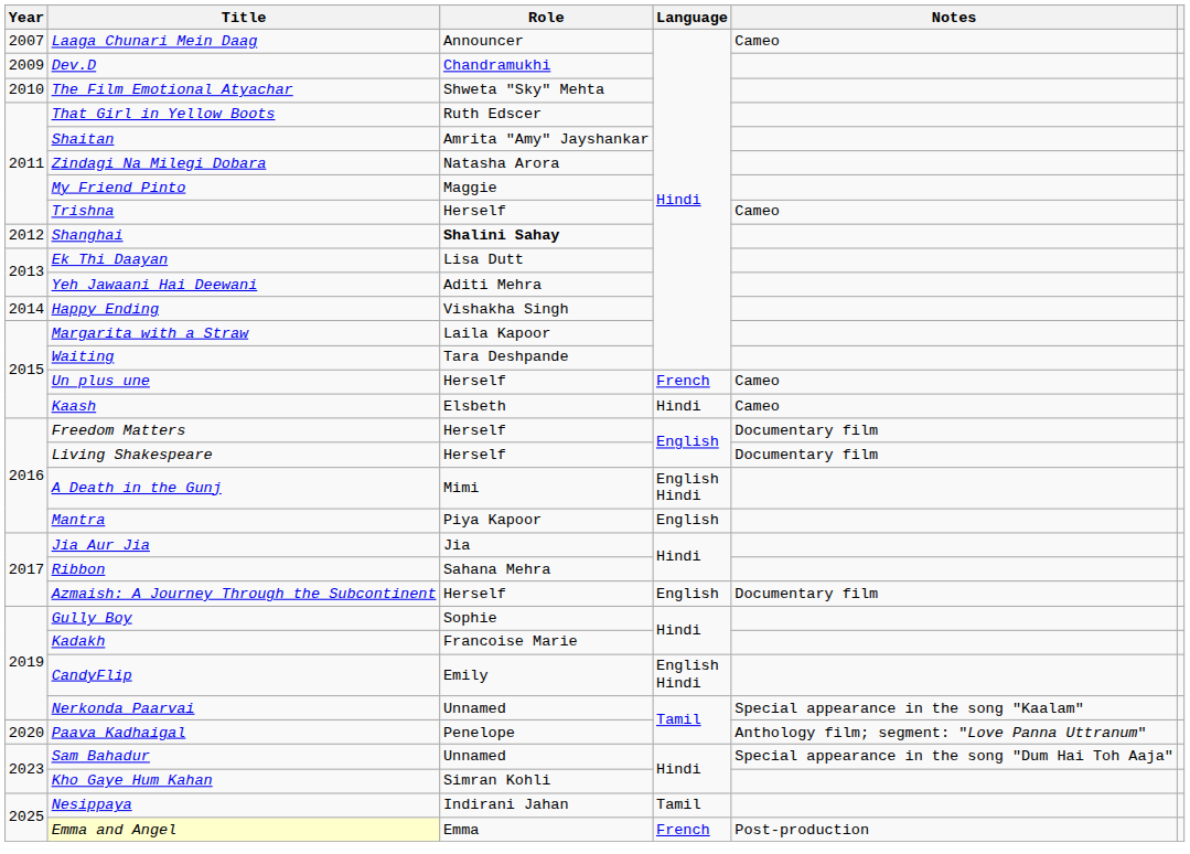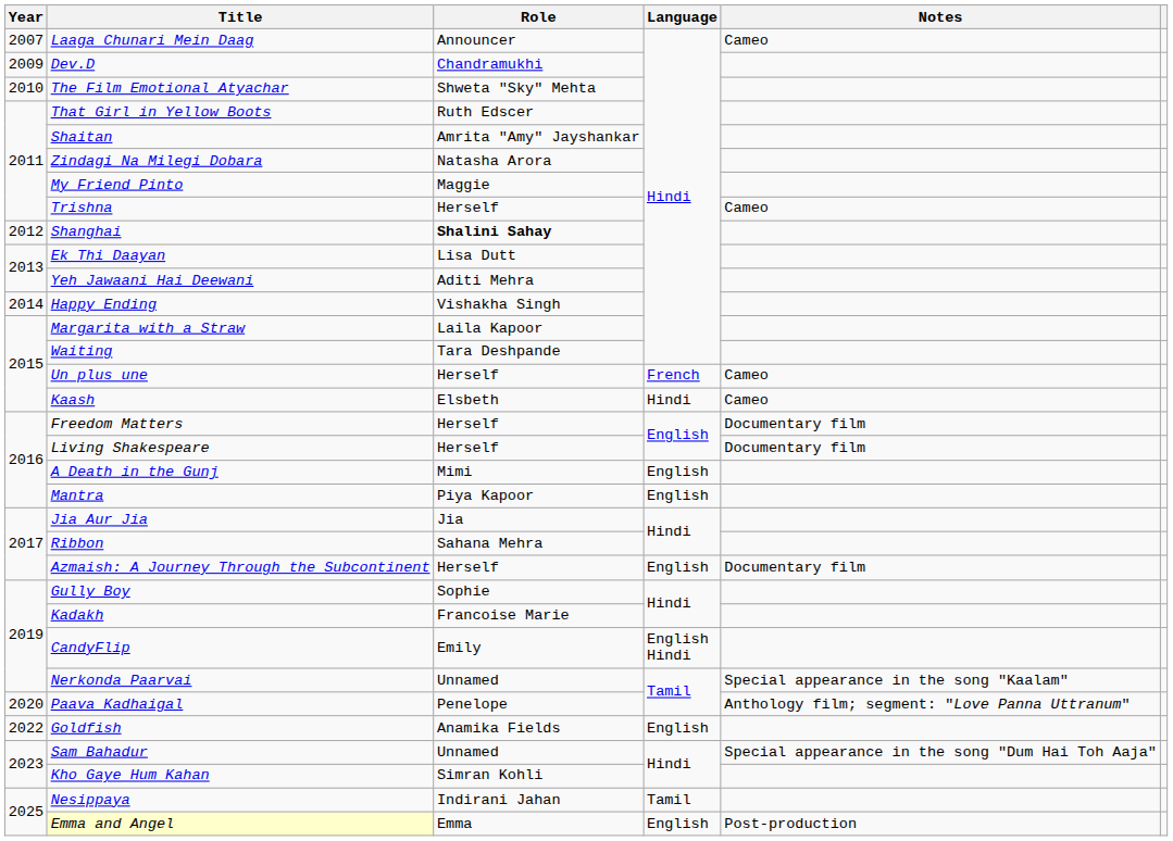 <table class="wikitable sortable plainrowheaders">
 <tr style="background:#ccc; text-align:center;">
 <th scope="col">Year</th>
 <th scope="col">Title</th>
 <th scope="col">Role</th>
 <th scope="col">Language</th>
 <th scope="col" class="unsortable">Notes</th>
 <th scope="col" class="unsortable"></th>
 </tr>
 <tr>
 <td>2007</td>
 <td scope="row"><em><a href='#'>Laaga Chunari Mein Daag</a></em></td>
 <td>Announcer</td>
 <td rowspan="14"><a href='#'>Hindi</a></td>
 <td>Cameo</td>
 <td></td>
 </tr>
 <tr>
 <td>2009</td>
 <td scope="row"><em><a href='#'>Dev.D</a></em></td>
 <td><a href='#'>Chandramukhi</a></td>
 <td></td>
 <td></td>
 </tr>
 <tr>
 <td>2010</td>
 <td scope="row"><em><a href='#'>The Film Emotional Atyachar</a></em></td>
 <td>Shweta "Sky" Mehta</td>
 <td></td>
 <td></td>
 </tr>
 <tr>
 <td rowspan=5>2011</td>
 <td scope="row"><em><a href='#'>That Girl in Yellow Boots</a></em></td>
 <td>Ruth Edscer</td>
 <td></td>
 <td></td>
 </tr>
 <tr>
 <td scope="row"><em><a href='#'>Shaitan</a></em></td>
 <td>Amrita "Amy" Jayshankar</td>
 <td></td>
 <td></td>
 </tr>
 <tr>
 <td scope="row"><em><a href='#'>Zindagi Na Milegi Dobara</a></em></td>
 <td>Natasha Arora</td>
 <td></td>
 <td></td>
 </tr>
 <tr>
 <td scope="row"><em><a href='#'>My Friend Pinto</a></em></td>
 <td>Maggie</td>
 <td></td>
 <td></td>
 </tr>
 <tr>
 <td scope="row"><em><a href='#'>Trishna</a></em></td>
 <td>Herself</td>
 <td>Cameo</td>
 <td></td>
 </tr>
 <tr>
 <td>2012</td>
 <td scope="row"><em><a href='#'>Shanghai</a></em></td>
 <td><strong>Shalini Sahay</strong></td>
 <td></td>
 <td></td>
 </tr>
 <tr>
 <td rowspan=2>2013</td>
 <td scope="row"><em><a href='#'>Ek Thi Daayan</a></em></td>
 <td>Lisa Dutt</td>
 <td></td>
 <td></td>
 </tr>
 <tr>
 <td scope="row"><em><a href='#'>Yeh Jawaani Hai Deewani</a></em></td>
 <td>Aditi Mehra</td>
 <td></td>
 <td></td>
 </tr>
 <tr>
 <td>2014</td>
 <td scope="row"><a href='#'><em>Happy Ending</em></a></td>
 <td>Vishakha Singh</td>
 <td></td>
 <td></td>
 </tr>
 <tr>
 <td rowspan=4>2015</td>
 <td scope="row"><em><a href='#'>Margarita with a Straw</a></em></td>
 <td>Laila Kapoor</td>
 <td></td>
 <td></td>
 </tr>
 <tr>
 <td scope="row"><em><a href='#'>Waiting</a></em></td>
 <td>Tara Deshpande</td>
 <td></td>
 <td></td>
 </tr>
 <tr>
 <td scope="row"><em><a href='#'>Un plus une</a></em></td>
 <td>Herself</td>
 <td><a href='#'>French</a></td>
 <td>Cameo</td>
 <td></td>
 </tr>
 <tr>
 <td scope="row"><em><a href='#'>Kaash</a></em></td>
 <td>Elsbeth</td>
 <td>Hindi</td>
 <td>Cameo</td>
 <td></td>
 </tr>
 <tr>
 <td rowspan=4>2016</td>
 <td scope="row"><em>Freedom Matters</em></td>
 <td>Herself</td>
 <td rowspan="2"><a href='#'>English</a></td>
 <td>Documentary film</td>
 <td></td>
 </tr>
 <tr>
 <td scope="row"><em>Living Shakespeare</em></td>
 <td>Herself</td>
 <td>Documentary film</td>
 <td></td>
 </tr>
 <tr>
 <td scope="row"><em><a href='#'>A Death in the Gunj</a></em></td>
 <td>Mimi</td>
-<td>English<br>Hindi</td>
+<td>English</td>
 <td></td>
 <td></td>
 </tr>
 <tr>
 <td scope="row"><em><a href='#'>Mantra</a></em></td>
 <td>Piya Kapoor</td>
 <td>English</td>
 <td></td>
 <td></td>
 </tr>
 <tr>
 <td rowspan=3>2017</td>
 <td scope="row"><em><a href='#'>Jia Aur Jia</a></em></td>
 <td>Jia</td>
 <td rowspan="2">Hindi</td>
 <td></td>
 <td></td>
 </tr>
 <tr>
 <td scope="row"><em><a href='#'>Ribbon</a></em></td>
 <td>Sahana Mehra</td>
 <td></td>
 <td></td>
 </tr>
 <tr>
 <td scope="row"><em><a href='#'>Azmaish: A Journey Through the Subcontinent</a></em></td>
 <td>Herself</td>
 <td>English</td>
 <td>Documentary film</td>
 <td></td>
 </tr>
 <tr>
 <td rowspan=4>2019</td>
 <td scope="row"><em><a href='#'>Gully Boy</a></em></td>
 <td>Sophie</td>
 <td rowspan="2">Hindi</td>
 <td></td>
 <td></td>
 </tr>
 <tr>
 <td scope="row"><em><a href='#'>Kadakh</a></em></td>
 <td>Francoise Marie</td>
 <td></td>
 <td></td>
 </tr>
 <tr>
 <td scope="row"><em><a href='#'>CandyFlip</a></em></td>
 <td>Emily</td>
 <td>English<br>Hindi</td>
 <td></td>
 <td></td>
 </tr>
 <tr>
 <td scope="row"><em><a href='#'>Nerkonda Paarvai</a></em></td>
 <td>Unnamed</td>
 <td rowspan="2"><a href='#'>Tamil</a></td>
 <td>Special appearance in the song "Kaalam"</td>
 <td></td>
 </tr>
 <tr>
 <td>2020</td>
 <td scope="row"><em><a href='#'>Paava Kadhaigal</a></em></td>
 <td>Penelope</td>
 <td>Anthology film; segment: "<em>Love Panna Uttranum</em>"</td>
 <td></td>
 </tr>
 <tr>
+<td>2022</td>
+<td scope="row"><em><a href='#'>Goldfish</a></em></td>
+<td>Anamika Fields</td>
+<td>English</td>
+<td></td>
+<td></td>
+</tr>
+<tr>
 <td rowspan="2">2023</td>
 <td><em><a href='#'>Sam Bahadur</a></em></td>
 <td>Unnamed</td>
 <td rowspan="2">Hindi</td>
 <td>Special appearance in the song "Dum Hai Toh Aaja"</td>
 <td></td>
 </tr>
 <tr>
 <td><em><a href='#'>Kho Gaye Hum Kahan</a></em></td>
 <td>Simran Kohli</td>
 <td></td>
 <td></td>
 </tr>
 <tr>
 <td rowspan="2">2025</td>
 <td><em><a href='#'>Nesippaya</a></em></td>
 <td>Indirani Jahan</td>
 <td>Tamil</td>
 <td></td>
 <td></td>
 </tr>
 <tr>
 <td scope="row" style="background:#ffc;"><em>Emma and Angel</em> </td>
 <td>Emma</td>
-<td><a href='#'>French</a></td>
+<td>English</td>
 <td>Post-production</td>
 <td></td>
 </tr>
 </table>
